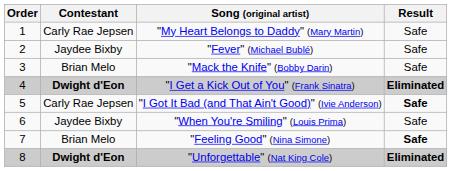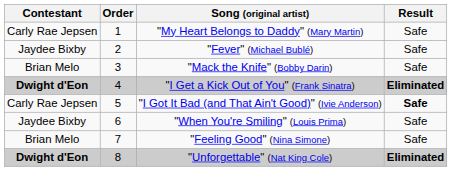 <table class="wikitable plainrowheaders" style="text-align:center;">
 <tr>
+<th>Contestant</th>
 <th>Order</th>
-<th>Contestant</th>
 <th>Song <small>(original artist)</small></th>
 <th>Result</th>
 </tr>
 <tr>
+<td>Carly Rae Jepsen</td>
 <td>1</td>
-<td>Carly Rae Jepsen</td>
 <td>"<a href='#'>My Heart Belongs to Daddy</a>" <small>(<a href='#'>Mary Martin</a>)</small></td>
 <td>Safe</td>
 </tr>
 <tr>
+<td>Jaydee Bixby</td>
 <td>2</td>
-<td>Jaydee Bixby</td>
 <td>"<a href='#'>Fever</a>" <small>(<a href='#'>Michael Bublé</a>)</small></td>
 <td>Safe</td>
 </tr>
 <tr>
+<td>Brian Melo</td>
 <td>3</td>
-<td>Brian Melo</td>
 <td>"<a href='#'>Mack the Knife</a>" <small>(<a href='#'>Bobby Darin</a>)</small></td>
 <td>Safe</td>
 </tr>
 <tr style="background:#ccc;">
+<td><strong>Dwight d'Eon</strong></td>
 <td>4</td>
-<td><strong>Dwight d'Eon</strong></td>
 <td>"<a href='#'>I Get a Kick Out of You</a>" <small>(<a href='#'>Frank Sinatra</a>)</small></td>
 <td><strong>Eliminated</strong></td>
 </tr>
 <tr>
+<td>Carly Rae Jepsen</td>
 <td>5</td>
-<td>Carly Rae Jepsen</td>
 <td>"<a href='#'>I Got It Bad (and That Ain't Good)</a>" <small>(<a href='#'>Ivie Anderson</a>)</small></td>
 <td><strong>Safe</strong></td>
 </tr>
 <tr>
+<td>Jaydee Bixby</td>
 <td>6</td>
-<td>Jaydee Bixby</td>
 <td>"<a href='#'>When You're Smiling</a>" <small>(<a href='#'>Louis Prima</a>)</small></td>
 <td>Safe</td>
 </tr>
 <tr>
+<td>Brian Melo</td>
 <td>7</td>
-<td>Brian Melo</td>
 <td>"<a href='#'>Feeling Good</a>" <small>(<a href='#'>Nina Simone</a>)</small></td>
-<td><strong>Safe</strong></td>
+<td>Safe</td>
 </tr>
 <tr style="background:#ccc;">
+<td><strong>Dwight d'Eon</strong></td>
 <td>8</td>
-<td><strong>Dwight d'Eon</strong></td>
 <td>"<a href='#'>Unforgettable</a>" <small>(<a href='#'>Nat King Cole</a>)</small></td>
 <td><strong>Eliminated</strong></td>
 </tr>
 </table>
